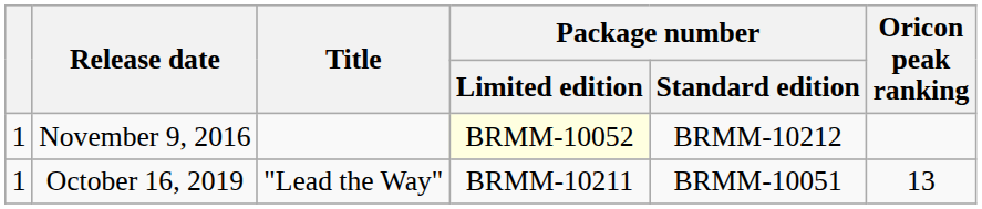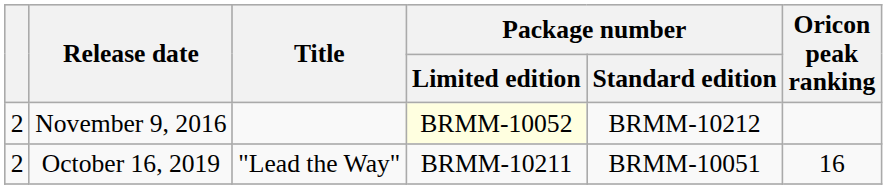 <table class="wikitable" style="text-align: center">
 <tr>
 <th rowspan="2"></th>
 <th rowspan="2">Release date</th>
 <th rowspan="2">Title</th>
 <th colspan="2">Package number</th>
 <th rowspan="2">Oricon<br>peak<br>ranking</th>
 </tr>
 <tr>
 <th>Limited edition</th>
 <th>Standard edition</th>
 </tr>
 <tr>
-<td>1</td>
+<td>2</td>
 <td>November 9, 2016</td>
 <td></td>
 <td style="background: lightyellow;">BRMM-10052</td>
 <td>BRMM-10212</td>
 <td></td>
 </tr>
 <tr>
-<td>1</td>
+<td>2</td>
 <td>October 16, 2019</td>
 <td>"Lead the Way"</td>
 <td>BRMM-10211</td>
 <td>BRMM-10051</td>
-<td>13</td>
+<td>16</td>
 </tr>
 </table>
